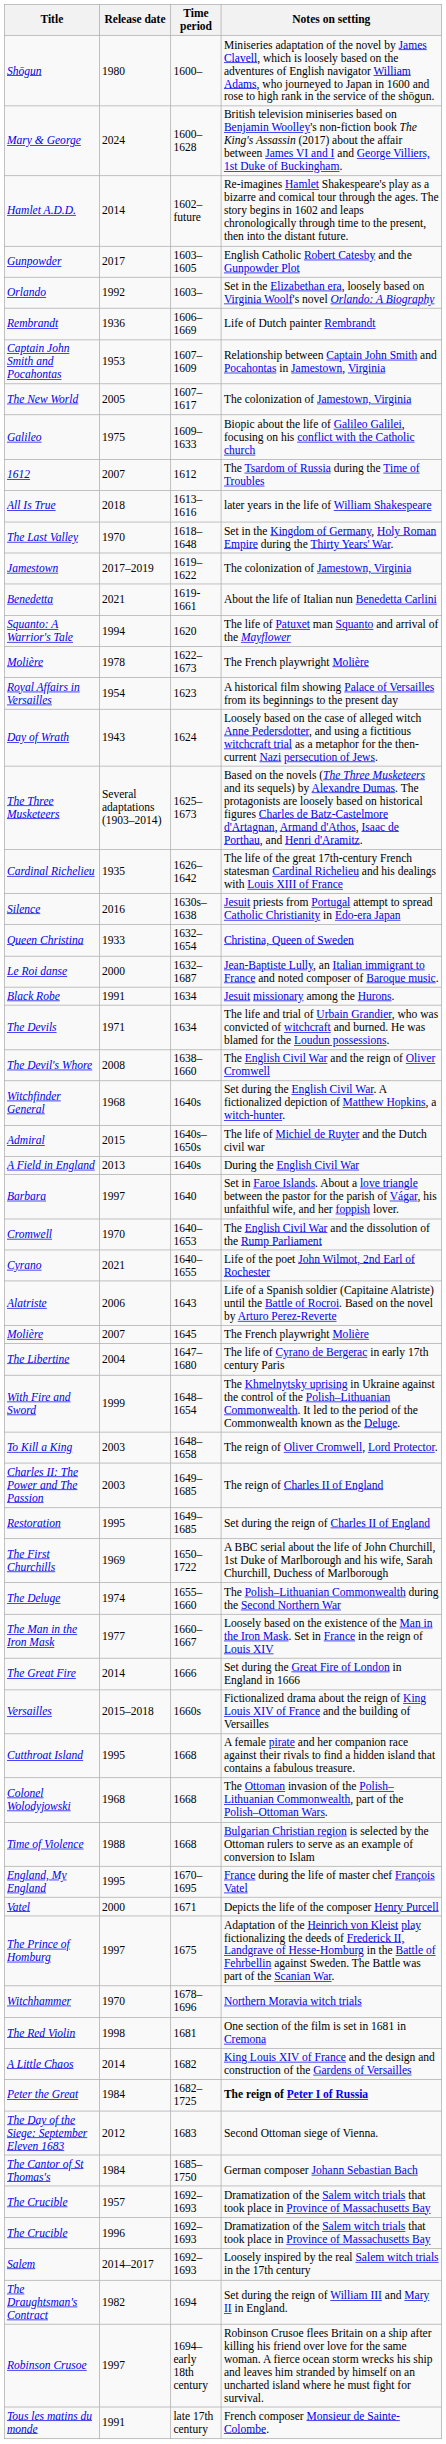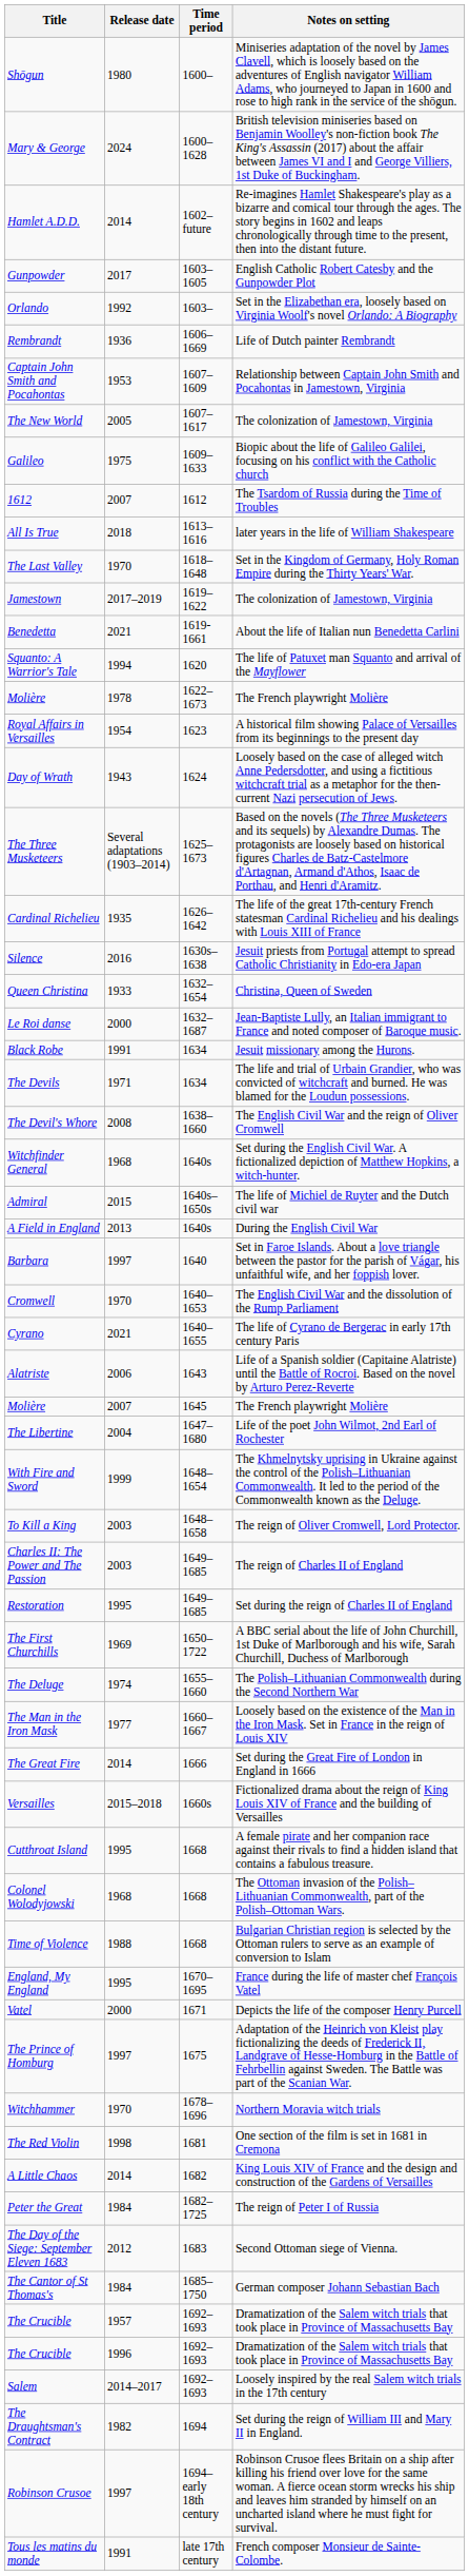 <table class="wikitable sortable">
 <tr>
 <th scope="col">Title</th>
 <th scope="col">Release date</th>
 <th scope="col">Time period</th>
 <th scope="col" class="unsortable">Notes on setting</th>
 </tr>
 <tr>
 <td><em><a href='#'>Shōgun</a></em></td>
 <td>1980</td>
 <td>1600–</td>
 <td>Miniseries adaptation of the novel by <a href='#'>James Clavell</a>, which is loosely based on the adventures of English navigator <a href='#'>William Adams</a>, who journeyed to Japan in 1600 and rose to high rank in the service of the shōgun.</td>
 </tr>
 <tr>
 <td><em><a href='#'>Mary & George</a></em></td>
 <td>2024</td>
 <td>1600–1628</td>
 <td>British television miniseries based on <a href='#'>Benjamin Woolley</a>'s non-fiction book <em>The King's Assassin</em> (2017) about the affair between <a href='#'>James VI and I</a> and <a href='#'>George Villiers, 1st Duke of Buckingham</a>.</td>
 </tr>
 <tr>
 <td><em><a href='#'>Hamlet A.D.D.</a></em></td>
 <td>2014</td>
 <td>1602–future</td>
 <td>Re-imagines <a href='#'>Hamlet</a> Shakespeare's play as a bizarre and comical tour through the ages. The story begins in 1602 and leaps chronologically through time to the present, then into the distant future.</td>
 </tr>
 <tr>
 <td><em><a href='#'>Gunpowder</a></em></td>
 <td>2017</td>
 <td>1603–1605</td>
 <td>English Catholic <a href='#'>Robert Catesby</a> and the <a href='#'>Gunpowder Plot</a></td>
 </tr>
 <tr>
 <td><em><a href='#'>Orlando</a></em></td>
 <td>1992</td>
 <td>1603–</td>
 <td>Set in the <a href='#'>Elizabethan era</a>, loosely based on <a href='#'>Virginia Woolf</a>'s novel <em><a href='#'>Orlando: A Biography</a></em></td>
 </tr>
 <tr>
 <td><em><a href='#'>Rembrandt</a></em></td>
 <td>1936</td>
 <td>1606–1669</td>
 <td>Life of Dutch painter <a href='#'>Rembrandt</a></td>
 </tr>
 <tr>
 <td><em><a href='#'>Captain John Smith and Pocahontas</a></em></td>
 <td>1953</td>
 <td>1607–1609</td>
 <td>Relationship between <a href='#'>Captain John Smith</a> and <a href='#'>Pocahontas</a> in <a href='#'>Jamestown</a>, <a href='#'>Virginia</a></td>
 </tr>
 <tr>
 <td><em><a href='#'>The New World</a></em></td>
 <td>2005</td>
 <td>1607–1617</td>
 <td>The colonization of <a href='#'>Jamestown, Virginia</a></td>
 </tr>
 <tr>
 <td><em><a href='#'>Galileo</a></em></td>
 <td>1975</td>
 <td>1609–1633</td>
 <td>Biopic about the life of <a href='#'>Galileo Galilei</a>, focusing on his <a href='#'>conflict with the Catholic church</a></td>
 </tr>
 <tr>
 <td><em><a href='#'>1612</a></em></td>
 <td>2007</td>
 <td>1612</td>
 <td>The <a href='#'>Tsardom of Russia</a> during the <a href='#'>Time of Troubles</a></td>
 </tr>
 <tr>
 <td><em><a href='#'>All Is True</a></em></td>
 <td>2018</td>
 <td>1613–1616</td>
 <td>later years in the life of <a href='#'>William Shakespeare</a></td>
 </tr>
 <tr>
 <td><em><a href='#'>The Last Valley</a></em></td>
 <td>1970</td>
 <td>1618–1648</td>
 <td>Set in the <a href='#'>Kingdom of Germany</a>, <a href='#'>Holy Roman Empire</a> during the <a href='#'>Thirty Years' War</a>.</td>
 </tr>
 <tr>
 <td><em><a href='#'>Jamestown</a></em></td>
 <td>2017–2019</td>
 <td>1619–1622</td>
 <td>The colonization of <a href='#'>Jamestown, Virginia</a></td>
 </tr>
 <tr>
 <td><a href='#'><em>Benedetta</em></a></td>
 <td>2021</td>
 <td>1619-1661</td>
 <td>About the life of Italian nun <a href='#'>Benedetta Carlini</a></td>
 </tr>
 <tr>
 <td><em><a href='#'>Squanto: A Warrior's Tale</a></em></td>
 <td>1994</td>
 <td>1620</td>
 <td>The life of <a href='#'>Patuxet</a> man <a href='#'>Squanto</a> and arrival of the <em><a href='#'>Mayflower</a></em></td>
 </tr>
 <tr>
 <td><em><a href='#'>Molière</a></em></td>
 <td>1978</td>
 <td>1622–1673</td>
 <td>The French playwright <a href='#'>Molière</a></td>
 </tr>
 <tr>
 <td><em><a href='#'>Royal Affairs in Versailles</a></em></td>
 <td>1954</td>
 <td>1623</td>
 <td>A historical film showing <a href='#'>Palace of Versailles</a> from its beginnings to the present day</td>
 </tr>
 <tr>
 <td><em><a href='#'>Day of Wrath</a></em></td>
 <td>1943</td>
 <td>1624</td>
 <td>Loosely based on the case of alleged witch <a href='#'>Anne Pedersdotter</a>, and using a fictitious <a href='#'>witchcraft trial</a> as a metaphor for the then-current <a href='#'>Nazi</a> <a href='#'>persecution of Jews</a>.</td>
 </tr>
 <tr>
 <td><em><a href='#'>The Three Musketeers</a></em></td>
 <td>Several adaptations (1903–2014)</td>
 <td>1625–1673</td>
 <td>Based on the novels (<em><a href='#'>The Three Musketeers</a></em> and its sequels) by <a href='#'>Alexandre Dumas</a>. The protagonists are loosely based on historical figures <a href='#'>Charles de Batz-Castelmore d'Artagnan</a>, <a href='#'>Armand d'Athos</a>, <a href='#'>Isaac de Porthau</a>, and <a href='#'>Henri d'Aramitz</a>.</td>
 </tr>
 <tr>
 <td><em><a href='#'>Cardinal Richelieu</a></em></td>
 <td>1935</td>
 <td>1626–1642</td>
 <td>The life of the great 17th-century French statesman <a href='#'>Cardinal Richelieu</a> and his dealings with <a href='#'>Louis XIII of France</a></td>
 </tr>
 <tr>
 <td><em><a href='#'>Silence</a></em></td>
 <td>2016</td>
 <td>1630s–1638</td>
 <td><a href='#'>Jesuit</a> priests from <a href='#'>Portugal</a> attempt to spread <a href='#'>Catholic Christianity</a> in <a href='#'>Edo-era Japan</a></td>
 </tr>
 <tr>
 <td><em><a href='#'>Queen Christina</a></em></td>
 <td>1933</td>
 <td>1632–1654</td>
 <td><a href='#'>Christina, Queen of Sweden</a></td>
 </tr>
 <tr>
 <td><em><a href='#'>Le Roi danse</a></em></td>
 <td>2000</td>
 <td>1632–1687</td>
 <td><a href='#'>Jean-Baptiste Lully</a>, an <a href='#'>Italian immigrant to France</a> and noted composer of <a href='#'>Baroque music</a>.</td>
 </tr>
 <tr>
 <td><em><a href='#'>Black Robe</a></em></td>
 <td>1991</td>
 <td>1634</td>
 <td><a href='#'>Jesuit</a> <a href='#'>missionary</a> among the <a href='#'>Hurons</a>.</td>
 </tr>
 <tr>
 <td><em><a href='#'>The Devils</a></em></td>
 <td>1971</td>
 <td>1634</td>
 <td>The life and trial of <a href='#'>Urbain Grandier</a>, who was convicted of <a href='#'>witchcraft</a> and burned. He was blamed for the <a href='#'>Loudun possessions</a>.</td>
 </tr>
 <tr>
 <td><em><a href='#'>The Devil's Whore</a></em></td>
 <td>2008</td>
 <td>1638–1660</td>
 <td>The <a href='#'>English Civil War</a> and the reign of <a href='#'>Oliver Cromwell</a></td>
 </tr>
 <tr>
 <td><em><a href='#'>Witchfinder General</a></em></td>
 <td>1968</td>
 <td>1640s</td>
 <td>Set during the <a href='#'>English Civil War</a>. A fictionalized depiction of <a href='#'>Matthew Hopkins</a>, a <a href='#'>witch-hunter</a>.</td>
 </tr>
 <tr>
 <td><em><a href='#'>Admiral</a></em></td>
 <td>2015</td>
 <td>1640s–1650s</td>
 <td>The life of <a href='#'>Michiel de Ruyter</a> and the Dutch civil war</td>
 </tr>
 <tr>
 <td><em><a href='#'>A Field in England</a></em></td>
 <td>2013</td>
 <td>1640s</td>
 <td>During the <a href='#'>English Civil War</a></td>
 </tr>
 <tr>
 <td><em><a href='#'>Barbara</a></em></td>
 <td>1997</td>
 <td>1640</td>
 <td>Set in <a href='#'>Faroe Islands</a>. About a <a href='#'>love triangle</a> between the pastor for the parish of <a href='#'>Vágar</a>, his unfaithful wife, and her <a href='#'>foppish</a> lover.</td>
 </tr>
 <tr>
 <td><em><a href='#'>Cromwell</a></em></td>
 <td>1970</td>
 <td>1640–1653</td>
 <td>The <a href='#'>English Civil War</a> and the dissolution of the <a href='#'>Rump Parliament</a></td>
 </tr>
 <tr>
 <td><em><a href='#'>Cyrano</a></em></td>
 <td>2021</td>
 <td>1640–1655</td>
-<td>Life of the poet <a href='#'>John Wilmot, 2nd Earl of Rochester</a></td>
+<td>The life of <a href='#'>Cyrano de Bergerac</a> in early 17th century Paris</td>
 </tr>
 <tr>
 <td><em><a href='#'>Alatriste</a></em></td>
 <td>2006</td>
 <td>1643</td>
 <td>Life of a Spanish soldier (Capitaine Alatriste) until the <a href='#'>Battle of Rocroi</a>. Based on the novel by <a href='#'>Arturo Perez-Reverte</a></td>
 </tr>
 <tr>
 <td><em><a href='#'>Molière</a></em></td>
 <td>2007</td>
 <td>1645</td>
 <td>The French playwright <a href='#'>Molière</a></td>
 </tr>
 <tr>
 <td><em><a href='#'>The Libertine</a></em></td>
 <td>2004</td>
 <td>1647–1680</td>
-<td>The life of <a href='#'>Cyrano de Bergerac</a> in early 17th century Paris</td>
+<td>Life of the poet <a href='#'>John Wilmot, 2nd Earl of Rochester</a></td>
 </tr>
 <tr>
 <td><em><a href='#'>With Fire and Sword</a></em></td>
 <td>1999</td>
 <td>1648–1654</td>
 <td>The <a href='#'>Khmelnytsky uprising</a> in Ukraine against the control of the <a href='#'>Polish–Lithuanian Commonwealth</a>. It led to the period of the Commonwealth known as the <a href='#'>Deluge</a>.</td>
 </tr>
 <tr>
 <td><em><a href='#'>To Kill a King</a></em></td>
 <td>2003</td>
 <td>1648–1658</td>
 <td>The reign of <a href='#'>Oliver Cromwell</a>, <a href='#'>Lord Protector</a>.</td>
 </tr>
 <tr>
 <td><em><a href='#'>Charles II: The Power and The Passion</a></em></td>
 <td>2003</td>
 <td>1649–1685</td>
 <td>The reign of <a href='#'>Charles II of England</a></td>
 </tr>
 <tr>
 <td><em><a href='#'>Restoration</a></em></td>
 <td>1995</td>
 <td>1649–1685</td>
 <td>Set during the reign of <a href='#'>Charles II of England</a></td>
 </tr>
 <tr>
 <td><em><a href='#'>The First Churchills</a></em></td>
 <td>1969</td>
 <td>1650–1722</td>
 <td>A BBC serial about the life of John Churchill, 1st Duke of Marlborough and his wife, Sarah Churchill, Duchess of Marlborough</td>
 </tr>
 <tr>
 <td><em><a href='#'>The Deluge</a></em></td>
 <td>1974</td>
 <td>1655–1660</td>
 <td>The <a href='#'>Polish–Lithuanian Commonwealth</a> during the <a href='#'>Second Northern War</a></td>
 </tr>
 <tr>
 <td><em><a href='#'>The Man in the Iron Mask</a></em></td>
 <td>1977</td>
 <td>1660–1667</td>
 <td>Loosely based on the existence of the <a href='#'>Man in the Iron Mask</a>. Set in <a href='#'>France</a> in the reign of <a href='#'>Louis XIV</a></td>
 </tr>
 <tr>
 <td><em><a href='#'>The Great Fire</a></em></td>
 <td>2014</td>
 <td>1666</td>
 <td>Set during the <a href='#'>Great Fire of London</a> in England in 1666</td>
 </tr>
 <tr>
 <td><em><a href='#'>Versailles</a></em></td>
 <td>2015–2018</td>
 <td>1660s</td>
 <td>Fictionalized drama about the reign of <a href='#'>King Louis XIV of France</a> and the building of Versailles</td>
 </tr>
 <tr>
 <td><em><a href='#'>Cutthroat Island</a></em></td>
 <td>1995</td>
 <td>1668</td>
 <td>A female <a href='#'>pirate</a> and her companion race against their rivals to find a hidden island that contains a fabulous treasure.</td>
 </tr>
 <tr>
 <td><em><a href='#'>Colonel Wolodyjowski</a></em></td>
 <td>1968</td>
 <td>1668</td>
 <td>The <a href='#'>Ottoman</a> invasion of the <a href='#'>Polish–Lithuanian Commonwealth</a>, part of the <a href='#'>Polish–Ottoman Wars</a>.</td>
 </tr>
 <tr>
 <td><em><a href='#'>Time of Violence</a></em></td>
 <td>1988</td>
 <td>1668</td>
 <td><a href='#'>Bulgarian Christian region</a> is selected by the Ottoman rulers to serve as an example of conversion to Islam</td>
 </tr>
 <tr>
 <td><em><a href='#'>England, My England</a></em></td>
 <td>1995</td>
 <td>1670–1695</td>
 <td><a href='#'>France</a> during the life of master chef <a href='#'>François Vatel</a></td>
 </tr>
 <tr>
 <td><em><a href='#'>Vatel</a></em></td>
 <td>2000</td>
 <td>1671</td>
 <td>Depicts the life of the composer <a href='#'>Henry Purcell</a></td>
 </tr>
 <tr>
 <td><em><a href='#'>The Prince of Homburg</a></em></td>
 <td>1997</td>
 <td>1675</td>
 <td>Adaptation of the <a href='#'>Heinrich von Kleist</a> <a href='#'>play</a> fictionalizing the deeds of <a href='#'>Frederick II, Landgrave of Hesse-Homburg</a> in the <a href='#'>Battle of Fehrbellin</a> against Sweden. The Battle was part of the <a href='#'>Scanian War</a>.</td>
 </tr>
 <tr>
 <td><em><a href='#'>Witchhammer</a></em></td>
 <td>1970</td>
 <td>1678–1696</td>
 <td><a href='#'>Northern Moravia witch trials</a></td>
 </tr>
 <tr>
 <td><em><a href='#'>The Red Violin</a></em></td>
 <td>1998</td>
 <td>1681</td>
 <td>One section of the film is set in 1681 in <a href='#'>Cremona</a></td>
 </tr>
 <tr>
 <td><em><a href='#'>A Little Chaos</a></em></td>
 <td>2014</td>
 <td>1682</td>
 <td><a href='#'>King Louis XIV of France</a> and the design and construction of the <a href='#'>Gardens of Versailles</a></td>
 </tr>
 <tr>
 <td><em><a href='#'>Peter the Great</a></em></td>
 <td>1984</td>
 <td>1682–1725</td>
-<td><strong>The reign of <a href='#'>Peter I of Russia</a></strong></td>
+<td>The reign of <a href='#'>Peter I of Russia</a></td>
 </tr>
 <tr>
 <td><em><a href='#'>The Day of the Siege: September Eleven 1683 </a></em></td>
 <td>2012</td>
 <td>1683</td>
 <td>Second Ottoman siege of Vienna.</td>
 </tr>
 <tr>
 <td><em><a href='#'>The Cantor of St Thomas's</a></em></td>
 <td>1984</td>
 <td>1685–1750</td>
 <td>German composer <a href='#'>Johann Sebastian Bach</a></td>
 </tr>
 <tr>
 <td><em><a href='#'>The Crucible</a></em></td>
 <td>1957</td>
 <td>1692–1693</td>
 <td>Dramatization of the <a href='#'>Salem witch trials</a> that took place in <a href='#'>Province of Massachusetts Bay</a></td>
 </tr>
 <tr>
 <td><em><a href='#'>The Crucible</a></em></td>
 <td>1996</td>
 <td>1692–1693</td>
 <td>Dramatization of the <a href='#'>Salem witch trials</a> that took place in <a href='#'>Province of Massachusetts Bay</a></td>
 </tr>
 <tr>
 <td><em><a href='#'>Salem</a></em></td>
 <td>2014–2017</td>
 <td>1692–1693</td>
 <td>Loosely inspired by the real <a href='#'>Salem witch trials</a> in the 17th century</td>
 </tr>
 <tr>
 <td><em><a href='#'>The Draughtsman's Contract</a></em></td>
 <td>1982</td>
 <td>1694</td>
 <td>Set during the reign of <a href='#'>William III</a> and <a href='#'>Mary II</a> in England.</td>
 </tr>
 <tr>
 <td><em><a href='#'>Robinson Crusoe</a></em></td>
 <td>1997</td>
 <td>1694–early 18th century</td>
 <td>Robinson Crusoe flees Britain on a ship after killing his friend over love for the same woman. A fierce ocean storm wrecks his ship and leaves him stranded by himself on an uncharted island where he must fight for survival.</td>
 </tr>
 <tr>
 <td><em><a href='#'>Tous les matins du monde</a></em></td>
 <td>1991</td>
 <td>late 17th century</td>
 <td>French composer <a href='#'>Monsieur de Sainte-Colombe</a>.</td>
 </tr>
 </table>
